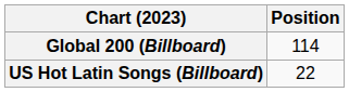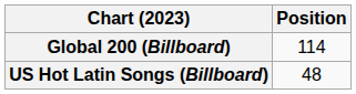 <table class="wikitable sortable plainrowheaders" style="text-align:center">
 <tr>
 <th scope="col">Chart (2023)</th>
 <th scope="col">Position</th>
 </tr>
 <tr>
 <th scope="row">Global 200 (<em>Billboard</em>)</th>
 <td>114</td>
 </tr>
 <tr>
 <th scope="row">US Hot Latin Songs (<em>Billboard</em>)</th>
-<td>22</td>
+<td>48</td>
 </tr>
 </table>
